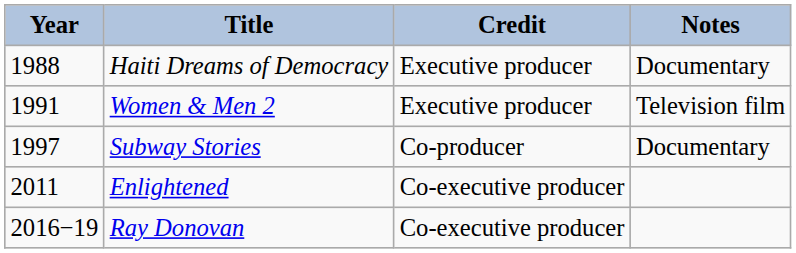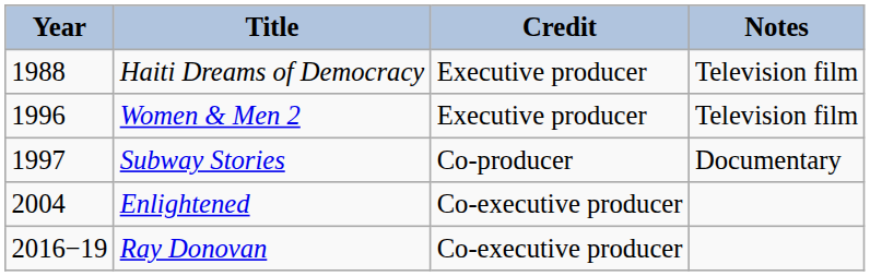 <table class="wikitable" style="font-size:95%;">
 <tr>
 <th style="background:#B0C4DE;">Year</th>
 <th style="background:#B0C4DE;">Title</th>
 <th style="background:#B0C4DE;">Credit</th>
 <th style="background:#B0C4DE;">Notes</th>
 </tr>
 <tr>
 <td>1988</td>
 <td><em>Haiti Dreams of Democracy</em></td>
 <td>Executive producer</td>
-<td>Documentary</td>
+<td>Television film</td>
 </tr>
 <tr>
-<td>1991</td>
+<td>1996</td>
 <td><em><a href='#'>Women & Men 2</a></em></td>
 <td>Executive producer</td>
 <td>Television film</td>
 </tr>
 <tr>
 <td>1997</td>
 <td><em><a href='#'>Subway Stories</a></em></td>
 <td>Co-producer</td>
 <td>Documentary</td>
 </tr>
 <tr>
-<td>2011</td>
+<td>2004</td>
 <td><em><a href='#'>Enlightened</a></em></td>
 <td>Co-executive producer</td>
 <td></td>
 </tr>
 <tr>
 <td>2016−19</td>
 <td><em><a href='#'>Ray Donovan</a></em></td>
 <td>Co-executive producer</td>
 <td></td>
 </tr>
 </table>
